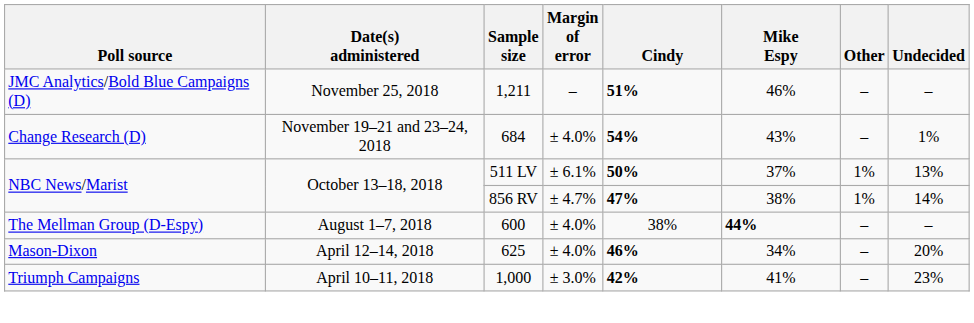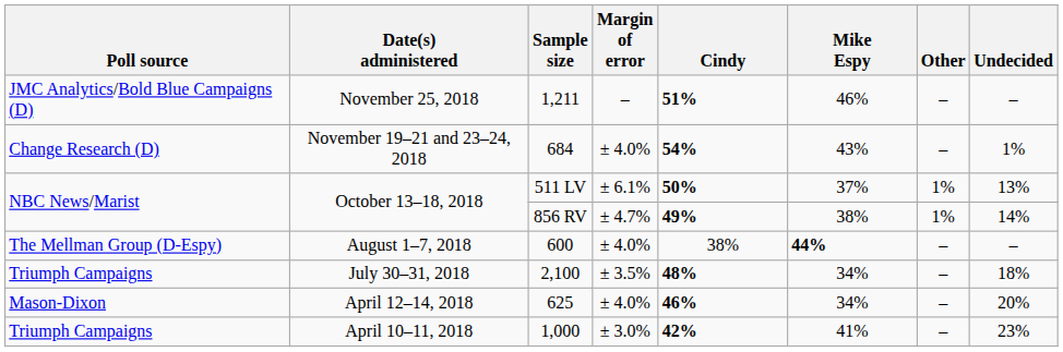 <table class="wikitable" style="font-size:90%;">
 <tr valign=bottom>
 <th>Poll source</th>
 <th>Date(s)<br>administered</th>
 <th>Sample<br>size</th>
 <th>Margin<br>of error</th>
 <th style="width:100px;">Cindy<br></th>
 <th style="width:100px;">Mike<br>Espy</th>
 <th>Other</th>
 <th>Undecided</th>
 </tr>
 <tr>
 <td><a href='#'>JMC Analytics</a>/<a href='#'>Bold Blue Campaigns (D)</a></td>
 <td align=center>November 25, 2018</td>
 <td align=center>1,211</td>
 <td align=center>–</td>
 <td><strong>51%</strong></td>
 <td align=center>46%</td>
 <td align=center>–</td>
 <td align=center>–</td>
 </tr>
 <tr>
 <td><a href='#'>Change Research (D)</a></td>
 <td align=center>November 19–21 and 23–24, 2018</td>
 <td align=center>684</td>
 <td align=center>± 4.0%</td>
 <td><strong>54%</strong></td>
 <td align=center>43%</td>
 <td align=center>–</td>
 <td align=center>1%</td>
 </tr>
 <tr>
 <td rowspan=2><a href='#'>NBC News</a>/<a href='#'>Marist</a></td>
 <td rowspan=2 align=center>October 13–18, 2018</td>
 <td align=center>511 LV</td>
 <td align=center>± 6.1%</td>
 <td><strong>50%</strong></td>
 <td align=center>37%</td>
 <td align=center>1%</td>
 <td align=center>13%</td>
 </tr>
 <tr>
 <td align=center>856 RV</td>
 <td align=center>± 4.7%</td>
-<td><strong>47%</strong></td>
+<td><strong>49%</strong></td>
 <td align=center>38%</td>
 <td align=center>1%</td>
 <td align=center>14%</td>
 </tr>
 <tr>
 <td><a href='#'>The Mellman Group (D-Espy)</a></td>
 <td align=center>August 1–7, 2018</td>
 <td align=center>600</td>
 <td align=center>± 4.0%</td>
 <td align=center>38%</td>
 <td><strong>44%</strong></td>
 <td align=center>–</td>
 <td align=center>–</td>
+</tr>
+<tr>
+<td><a href='#'>Triumph Campaigns</a></td>
+<td align=center>July 30–31, 2018</td>
+<td align=center>2,100</td>
+<td align=center>± 3.5%</td>
+<td><strong>48%</strong></td>
+<td align=center>34%</td>
+<td align=center>–</td>
+<td align=center>18%</td>
 </tr>
 <tr>
 <td><a href='#'>Mason-Dixon</a></td>
 <td align=center>April 12–14, 2018</td>
 <td align=center>625</td>
 <td align=center>± 4.0%</td>
 <td><strong>46%</strong></td>
 <td align=center>34%</td>
 <td align=center>–</td>
 <td align=center>20%</td>
 </tr>
 <tr>
 <td><a href='#'>Triumph Campaigns</a></td>
 <td align=center>April 10–11, 2018</td>
 <td align=center>1,000</td>
 <td align=center>± 3.0%</td>
 <td><strong>42%</strong></td>
 <td align=center>41%</td>
 <td align=center>–</td>
 <td align=center>23%</td>
 </tr>
 </table>
